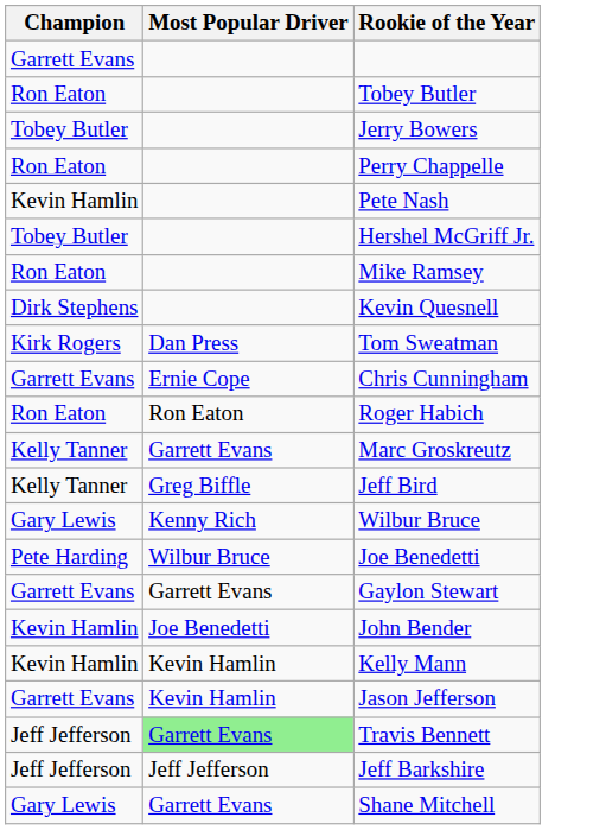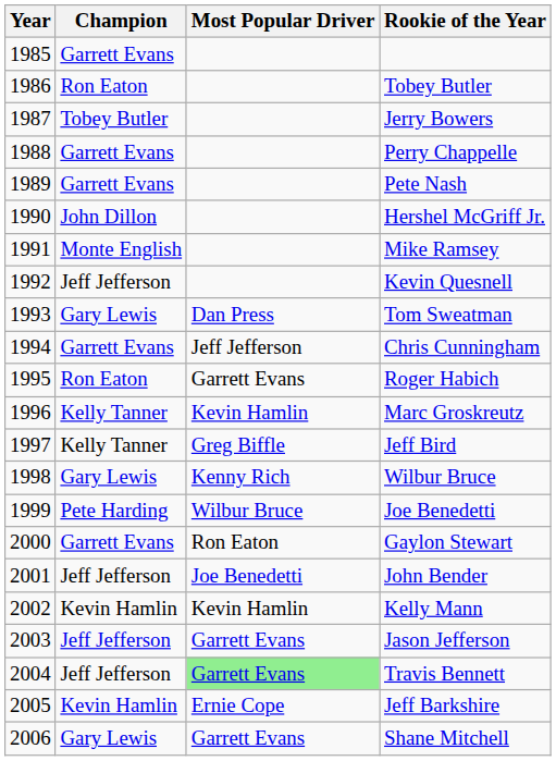 <table class="wikitable">
 <tr>
+<th>Year</th>
 <th>Champion</th>
 <th>Most Popular Driver</th>
 <th>Rookie of the Year</th>
 </tr>
 <tr>
+<td>1985</td>
 <td><a href='#'>Garrett Evans</a></td>
 <td></td>
 <td></td>
 </tr>
 <tr>
+<td>1986</td>
 <td><a href='#'>Ron Eaton</a></td>
 <td></td>
 <td><a href='#'>Tobey Butler</a></td>
 </tr>
 <tr>
+<td>1987</td>
 <td><a href='#'>Tobey Butler</a></td>
 <td></td>
 <td><a href='#'>Jerry Bowers</a></td>
 </tr>
 <tr>
-<td><a href='#'>Ron Eaton</a></td>
+<td>1988</td>
+<td><a href='#'>Garrett Evans</a></td>
 <td></td>
 <td><a href='#'>Perry Chappelle</a></td>
 </tr>
 <tr>
-<td>Kevin Hamlin</td>
+<td>1989</td>
+<td><a href='#'>Garrett Evans</a></td>
 <td></td>
 <td><a href='#'>Pete Nash</a></td>
 </tr>
 <tr>
-<td><a href='#'>Tobey Butler</a></td>
+<td>1990</td>
+<td><a href='#'>John Dillon</a></td>
 <td></td>
 <td><a href='#'>Hershel McGriff Jr.</a></td>
 </tr>
 <tr>
-<td><a href='#'>Ron Eaton</a></td>
+<td>1991</td>
+<td><a href='#'>Monte English</a></td>
 <td></td>
 <td><a href='#'>Mike Ramsey</a></td>
 </tr>
 <tr>
-<td><a href='#'>Dirk Stephens</a></td>
+<td>1992</td>
+<td>Jeff Jefferson</td>
 <td></td>
 <td><a href='#'>Kevin Quesnell</a></td>
 </tr>
 <tr>
-<td><a href='#'>Kirk Rogers</a></td>
+<td>1993</td>
+<td><a href='#'>Gary Lewis</a></td>
 <td><a href='#'>Dan Press</a></td>
 <td><a href='#'>Tom Sweatman</a></td>
 </tr>
 <tr>
+<td>1994</td>
 <td><a href='#'>Garrett Evans</a></td>
-<td><a href='#'>Ernie Cope</a></td>
+<td>Jeff Jefferson</td>
 <td><a href='#'>Chris Cunningham</a></td>
 </tr>
 <tr>
+<td>1995</td>
 <td><a href='#'>Ron Eaton</a></td>
-<td>Ron Eaton</td>
+<td>Garrett Evans</td>
 <td><a href='#'>Roger Habich</a></td>
 </tr>
 <tr>
+<td>1996</td>
 <td><a href='#'>Kelly Tanner</a></td>
-<td><a href='#'>Garrett Evans</a></td>
+<td><a href='#'>Kevin Hamlin</a></td>
 <td><a href='#'>Marc Groskreutz</a></td>
 </tr>
 <tr>
+<td>1997</td>
 <td>Kelly Tanner</td>
 <td><a href='#'>Greg Biffle</a></td>
 <td><a href='#'>Jeff Bird</a></td>
 </tr>
 <tr>
+<td>1998</td>
 <td><a href='#'>Gary Lewis</a></td>
 <td><a href='#'>Kenny Rich</a></td>
 <td><a href='#'>Wilbur Bruce</a></td>
 </tr>
 <tr>
+<td>1999</td>
 <td><a href='#'>Pete Harding</a></td>
 <td><a href='#'>Wilbur Bruce</a></td>
 <td><a href='#'>Joe Benedetti</a></td>
 </tr>
 <tr>
+<td>2000</td>
 <td><a href='#'>Garrett Evans</a></td>
-<td>Garrett Evans</td>
+<td>Ron Eaton</td>
 <td><a href='#'>Gaylon Stewart</a></td>
 </tr>
 <tr>
-<td><a href='#'>Kevin Hamlin</a></td>
+<td>2001</td>
+<td>Jeff Jefferson</td>
 <td><a href='#'>Joe Benedetti</a></td>
 <td><a href='#'>John Bender</a></td>
 </tr>
 <tr>
+<td>2002</td>
 <td>Kevin Hamlin</td>
 <td>Kevin Hamlin</td>
 <td><a href='#'>Kelly Mann</a></td>
 </tr>
 <tr>
+<td>2003</td>
+<td><a href='#'>Jeff Jefferson</a></td>
 <td><a href='#'>Garrett Evans</a></td>
-<td><a href='#'>Kevin Hamlin</a></td>
 <td><a href='#'>Jason Jefferson</a></td>
 </tr>
 <tr>
+<td>2004</td>
 <td>Jeff Jefferson</td>
 <td style="background: lightgreen;"><a href='#'>Garrett Evans</a></td>
 <td><a href='#'>Travis Bennett</a></td>
 </tr>
 <tr>
-<td>Jeff Jefferson</td>
-<td>Jeff Jefferson</td>
+<td>2005</td>
+<td><a href='#'>Kevin Hamlin</a></td>
+<td><a href='#'>Ernie Cope</a></td>
 <td><a href='#'>Jeff Barkshire</a></td>
 </tr>
 <tr>
+<td>2006</td>
 <td><a href='#'>Gary Lewis</a></td>
 <td><a href='#'>Garrett Evans</a></td>
 <td><a href='#'>Shane Mitchell</a></td>
 </tr>
 </table>
